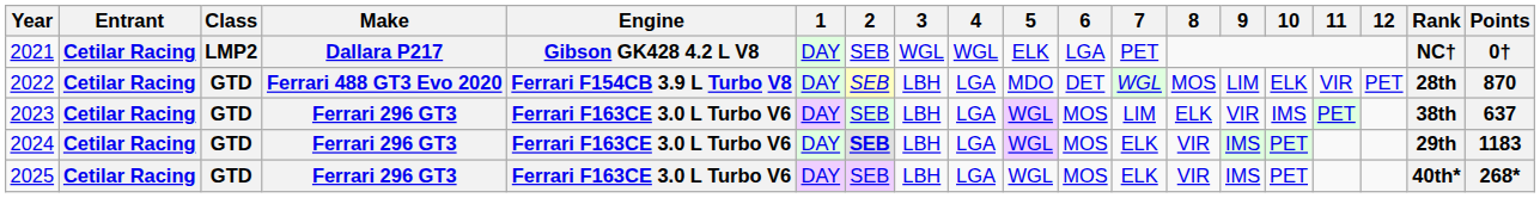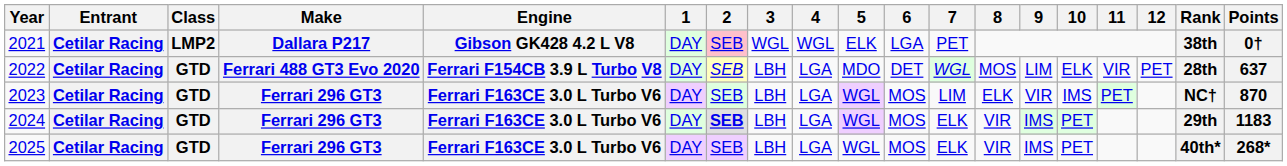 <table class="wikitable" style="text-align:center; font-size:85%">
 <tr>
 <th>Year</th>
 <th>Entrant</th>
 <th>Class</th>
 <th>Make</th>
 <th>Engine</th>
 <th>1</th>
 <th>2</th>
 <th>3</th>
 <th>4</th>
 <th>5</th>
 <th>6</th>
 <th>7</th>
 <th>8</th>
 <th>9</th>
 <th>10</th>
 <th>11</th>
 <th>12</th>
 <th>Rank</th>
 <th>Points</th>
 </tr>
 <tr>
 <td><a href='#'>2021</a></td>
 <th nowrap><a href='#'>Cetilar Racing</a></th>
 <th>LMP2</th>
 <th nowrap><a href='#'>Dallara P217</a></th>
 <th nowrap><a href='#'>Gibson</a> GK428 4.2 L V8</th>
 <td style="background:#DFFFDF;"><a href='#'>DAY</a><br></td>
-<td><a href='#'>SEB</a></td>
+<td style="background: pink;"><a href='#'>SEB</a></td>
 <td><a href='#'>WGL</a></td>
 <td><a href='#'>WGL</a></td>
 <td><a href='#'>ELK</a></td>
 <td><a href='#'>LGA</a></td>
 <td><a href='#'>PET</a></td>
 <td colspan=5></td>
-<th>NC†</th>
+<th>38th</th>
 <th>0†</th>
 </tr>
 <tr>
 <td><a href='#'>2022</a></td>
 <th nowrap><a href='#'>Cetilar Racing</a></th>
 <th>GTD</th>
 <th nowrap><a href='#'>Ferrari 488 GT3 Evo 2020</a></th>
 <th nowrap><a href='#'>Ferrari F154CB</a> 3.9 L <a href='#'>Turbo</a> <a href='#'>V8</a></th>
 <td style="background:#DFFFDF;"><a href='#'>DAY</a><br></td>
 <td style="background:#FFFFBF;"><em><a href='#'>SEB</a></em><br></td>
 <td><a href='#'>LBH</a></td>
 <td><a href='#'>LGA</a></td>
 <td><a href='#'>MDO</a></td>
 <td><a href='#'>DET</a></td>
 <td style="background:#DFFFDF;"><em><a href='#'>WGL</a></em><br></td>
 <td><a href='#'>MOS</a></td>
 <td><a href='#'>LIM</a></td>
 <td><a href='#'>ELK</a></td>
 <td><a href='#'>VIR</a></td>
 <td><a href='#'>PET</a></td>
 <th>28th</th>
-<th>870</th>
+<th>637</th>
 </tr>
 <tr>
 <td><a href='#'>2023</a></td>
 <th nowrap><a href='#'>Cetilar Racing</a></th>
 <th>GTD</th>
 <th nowrap><a href='#'>Ferrari 296 GT3</a></th>
 <th nowrap><a href='#'>Ferrari F163CE</a> 3.0 L Turbo V6</th>
 <td style="background:#EFCFFF;"><a href='#'>DAY</a><br></td>
 <td style="background:#DFFFDF;"><a href='#'>SEB</a><br></td>
 <td><a href='#'>LBH</a></td>
 <td><a href='#'>LGA</a></td>
 <td style="background:#EFCFFF;"><a href='#'>WGL</a><br></td>
 <td><a href='#'>MOS</a></td>
 <td><a href='#'>LIM</a></td>
 <td><a href='#'>ELK</a></td>
 <td><a href='#'>VIR</a></td>
 <td><a href='#'>IMS</a></td>
 <td style="background:#DFFFDF;"><a href='#'>PET</a><br></td>
 <td></td>
-<th>38th</th>
-<th>637</th>
+<th>NC†</th>
+<th>870</th>
 </tr>
 <tr>
 <td><a href='#'>2024</a></td>
 <th nowrap><a href='#'>Cetilar Racing</a></th>
 <th>GTD</th>
 <th nowrap><a href='#'>Ferrari 296 GT3</a></th>
 <th nowrap><a href='#'>Ferrari F163CE</a> 3.0 L Turbo V6</th>
 <td style="background:#DFFFDF;"><a href='#'>DAY</a><br></td>
 <td style="background:#DFDFDF;"><strong><a href='#'>SEB</a></strong><br></td>
 <td><a href='#'>LBH</a></td>
 <td><a href='#'>LGA</a></td>
 <td style="background:#EFCFFF;"><a href='#'>WGL</a><br></td>
 <td><a href='#'>MOS</a></td>
 <td><a href='#'>ELK</a></td>
 <td><a href='#'>VIR</a></td>
 <td style="background:#DFFFDF;"><a href='#'>IMS</a><br></td>
 <td style="background:#DFFFDF;"><a href='#'>PET</a><br></td>
 <td></td>
 <td></td>
 <th>29th</th>
 <th>1183</th>
 </tr>
 <tr>
 <td><a href='#'>2025</a></td>
 <th><a href='#'>Cetilar Racing</a></th>
 <th>GTD</th>
 <th><a href='#'>Ferrari 296 GT3</a></th>
 <th><a href='#'>Ferrari F163CE</a> 3.0 L Turbo V6</th>
 <td style="background:#EFCFFF;"><a href='#'>DAY</a><br></td>
 <td style="background:#EFCFFF;"><a href='#'>SEB</a><br></td>
 <td><a href='#'>LBH</a></td>
 <td><a href='#'>LGA</a></td>
 <td><a href='#'>WGL</a></td>
 <td><a href='#'>MOS</a></td>
 <td><a href='#'>ELK</a></td>
 <td><a href='#'>VIR</a></td>
 <td><a href='#'>IMS</a></td>
 <td><a href='#'>PET</a></td>
 <td></td>
 <td></td>
 <th>40th*</th>
 <th>268*</th>
 </tr>
 </table>
